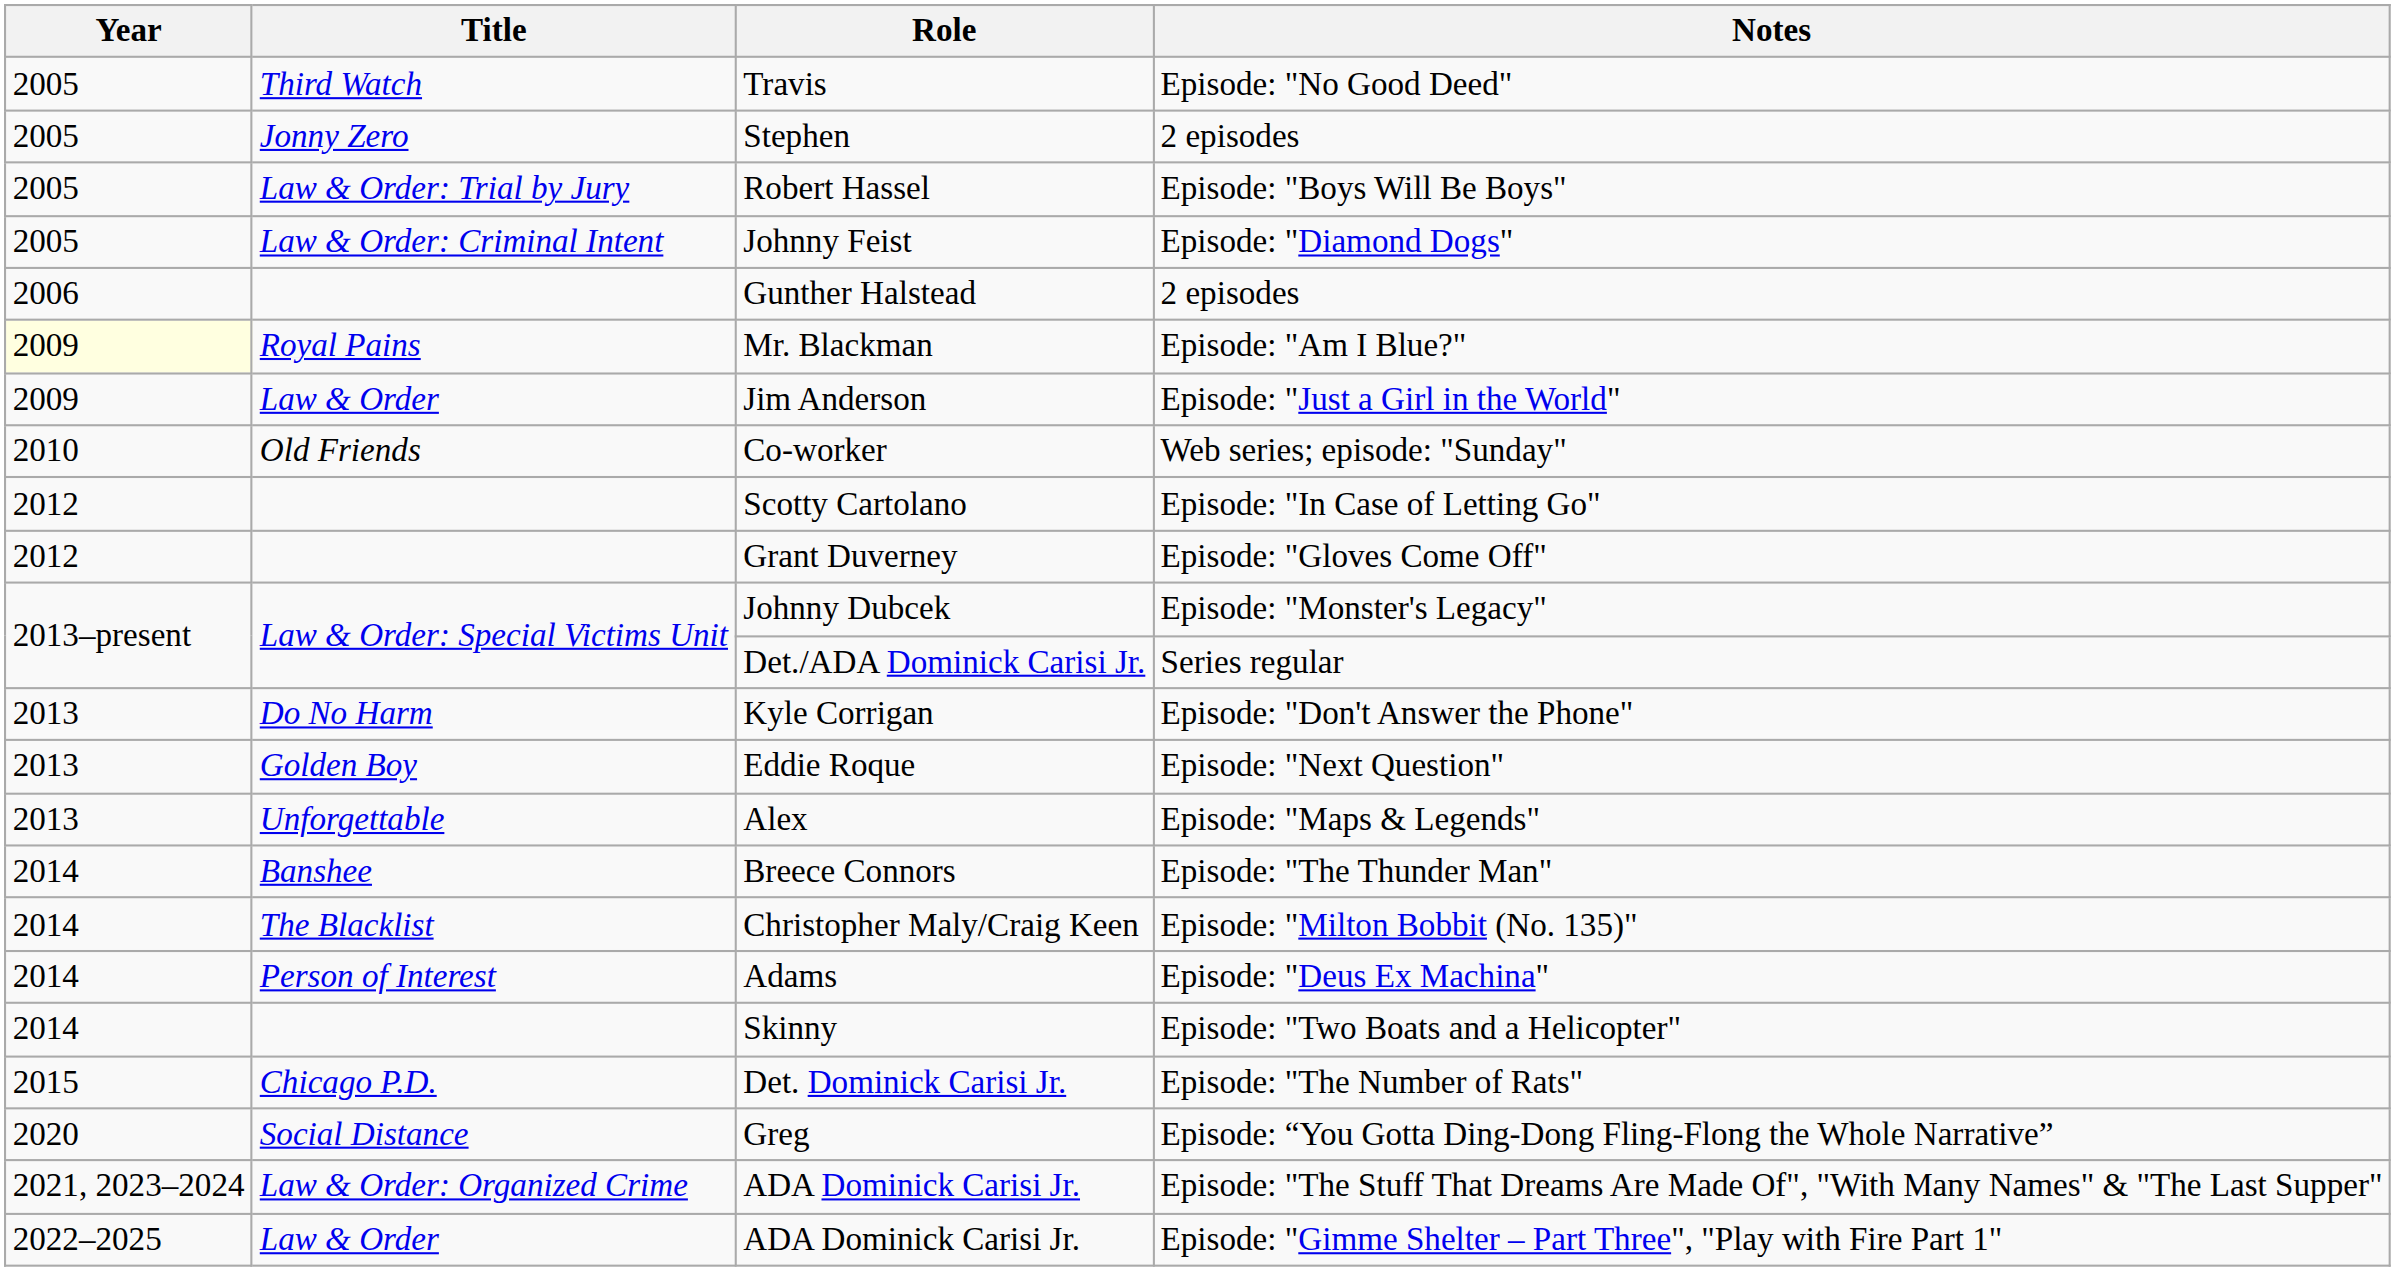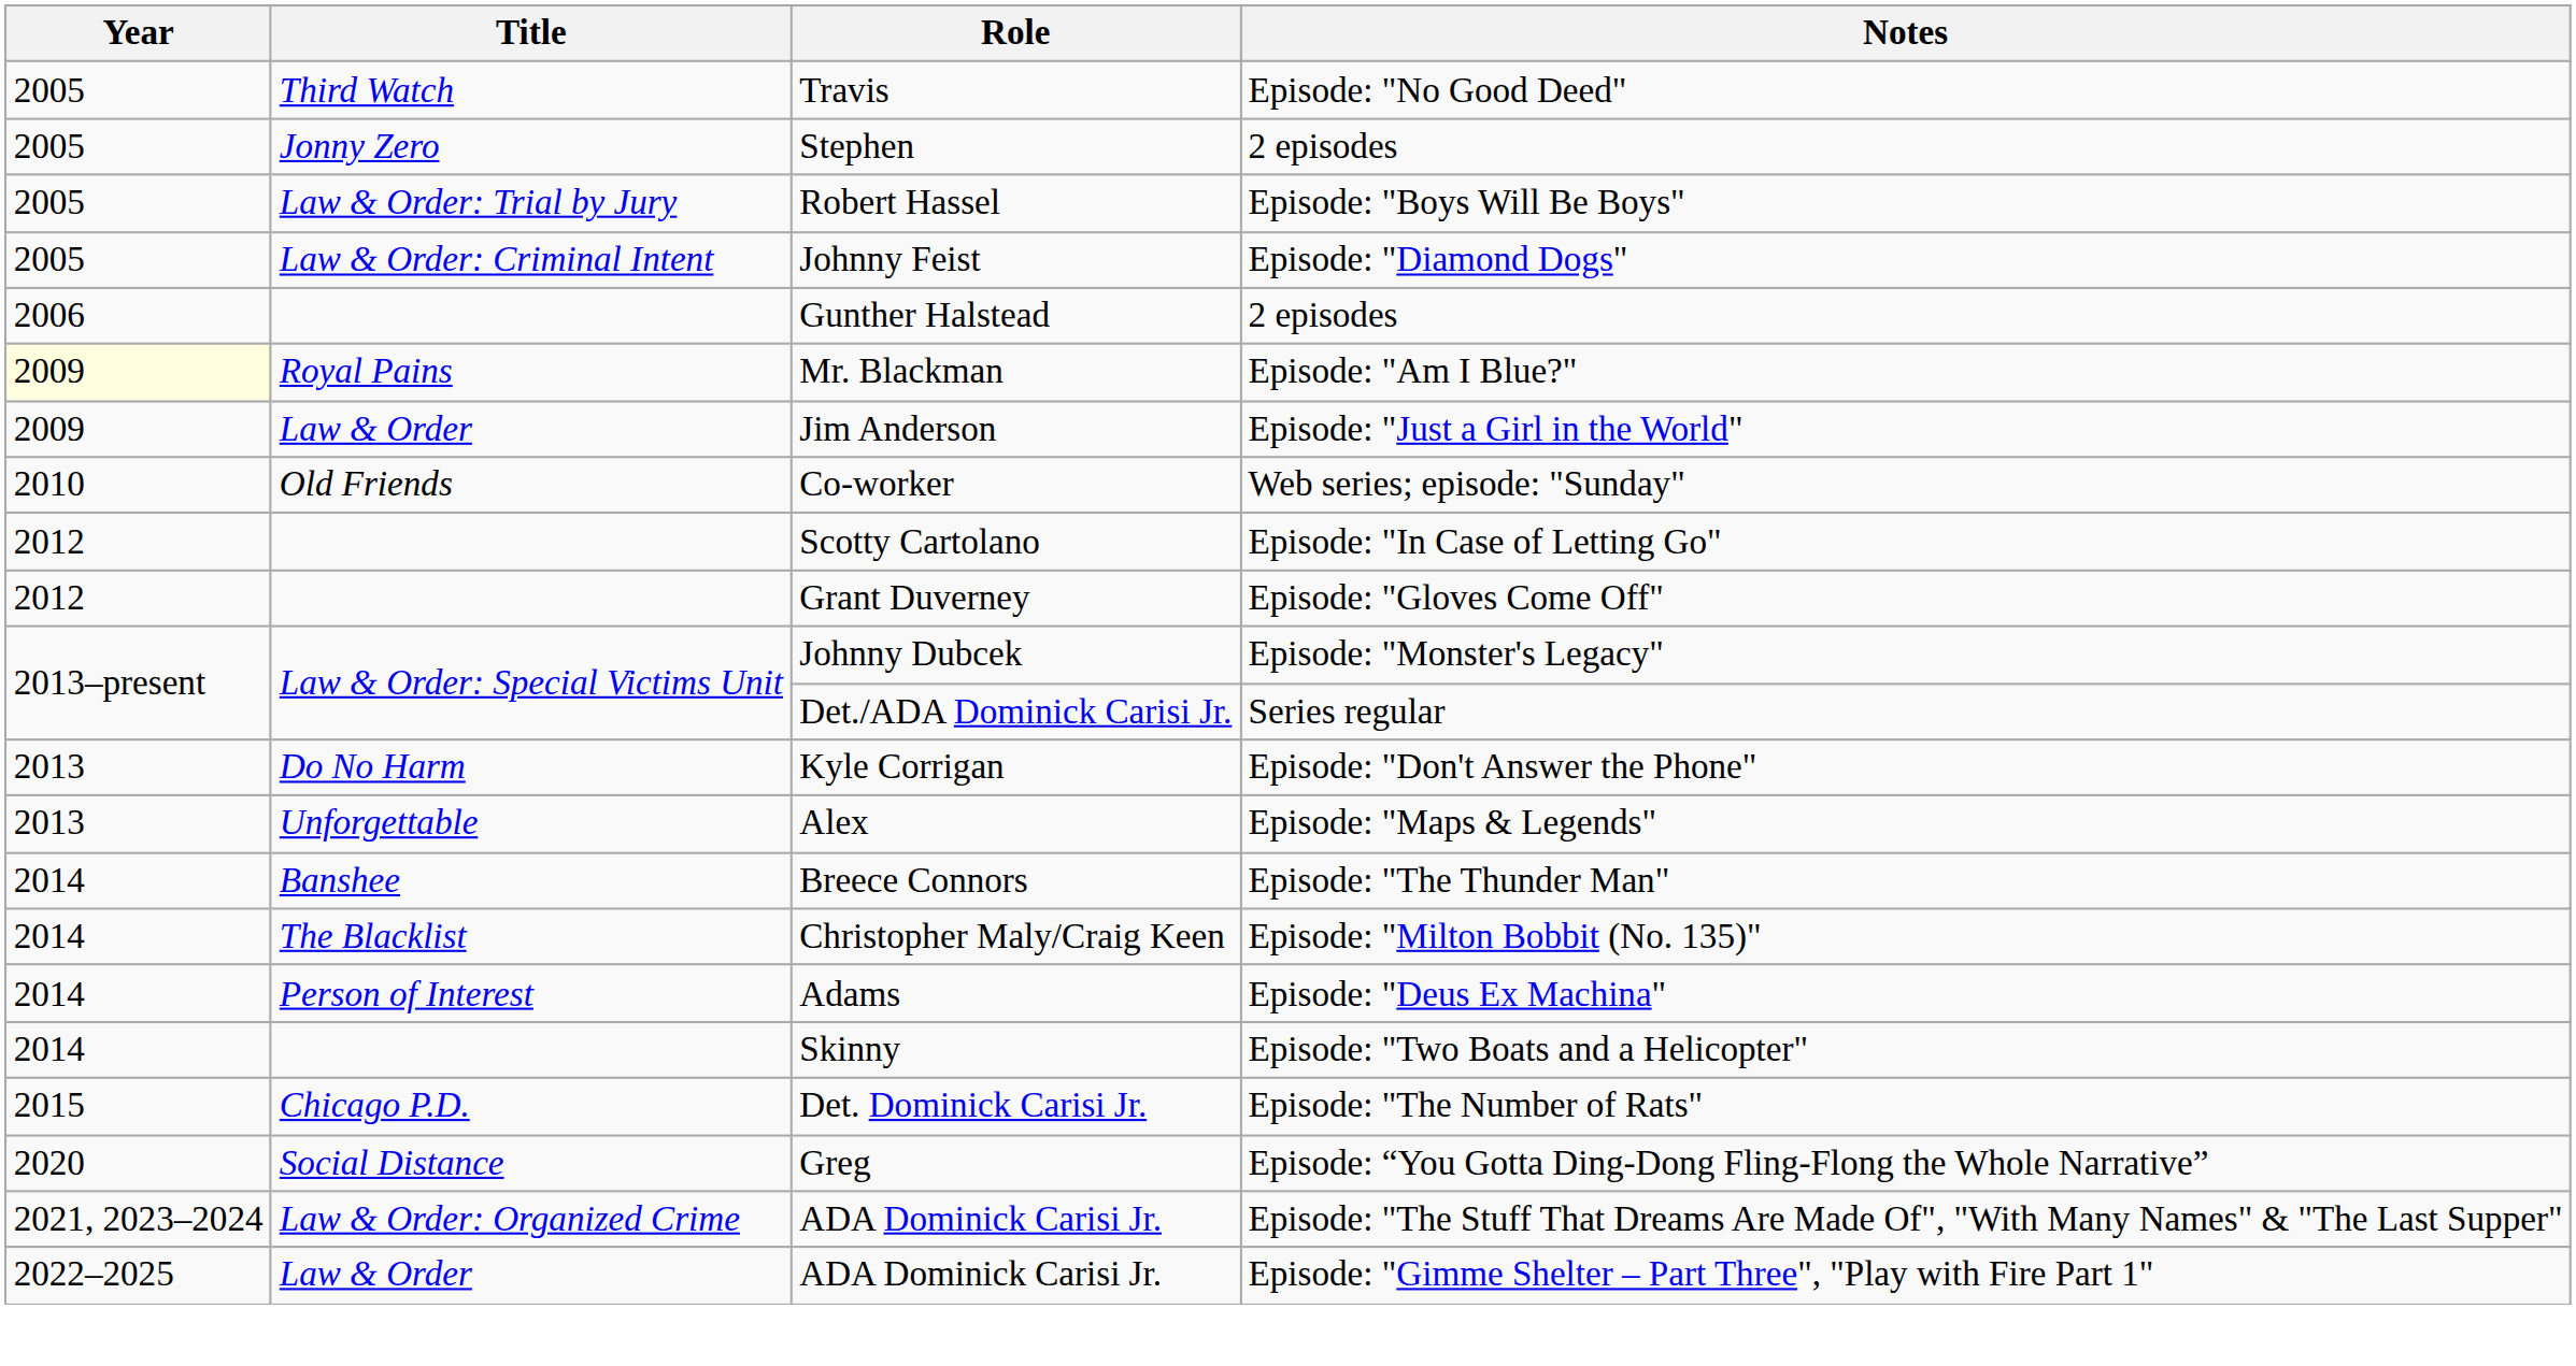 <table class="wikitable sortable">
 <tr>
 <th>Year</th>
 <th>Title</th>
 <th>Role</th>
 <th class="unsortable">Notes</th>
 </tr>
 <tr>
 <td>2005</td>
 <td><em><a href='#'>Third Watch</a></em></td>
 <td>Travis</td>
 <td>Episode: "No Good Deed"</td>
 </tr>
 <tr>
 <td>2005</td>
 <td><em><a href='#'>Jonny Zero</a></em></td>
 <td>Stephen</td>
 <td>2 episodes</td>
 </tr>
 <tr>
 <td>2005</td>
 <td><em><a href='#'>Law & Order: Trial by Jury</a></em></td>
 <td>Robert Hassel</td>
 <td>Episode: "Boys Will Be Boys"</td>
 </tr>
 <tr>
 <td>2005</td>
 <td><em><a href='#'>Law & Order: Criminal Intent</a></em></td>
 <td>Johnny Feist</td>
 <td>Episode: "<a href='#'>Diamond Dogs</a>"</td>
 </tr>
 <tr>
 <td>2006</td>
 <td><em></em></td>
 <td>Gunther Halstead</td>
 <td>2 episodes</td>
 </tr>
 <tr>
 <td style="background: lightyellow;">2009</td>
 <td><em><a href='#'>Royal Pains</a></em></td>
 <td>Mr. Blackman</td>
 <td>Episode: "Am I Blue?"</td>
 </tr>
 <tr>
 <td>2009</td>
 <td><em><a href='#'>Law & Order</a></em></td>
 <td>Jim Anderson</td>
 <td>Episode: "<a href='#'>Just a Girl in the World</a>"</td>
 </tr>
 <tr>
 <td>2010</td>
 <td><em>Old Friends</em></td>
 <td>Co-worker</td>
 <td>Web series; episode: "Sunday"</td>
 </tr>
 <tr>
 <td>2012</td>
 <td><em></em></td>
 <td>Scotty Cartolano</td>
 <td>Episode: "In Case of Letting Go"</td>
 </tr>
 <tr>
 <td>2012</td>
 <td><em></em></td>
 <td>Grant Duverney</td>
 <td>Episode: "Gloves Come Off"</td>
 </tr>
 <tr>
 <td rowspan=2>2013–present</td>
 <td rowspan=2><em><a href='#'>Law & Order: Special Victims Unit</a></em></td>
 <td>Johnny Dubcek</td>
 <td>Episode: "Monster's Legacy"</td>
 </tr>
 <tr>
 <td>Det./ADA <a href='#'>Dominick Carisi Jr.</a></td>
 <td>Series regular</td>
 </tr>
 <tr>
 <td>2013</td>
 <td><em><a href='#'>Do No Harm</a></em></td>
 <td>Kyle Corrigan</td>
 <td>Episode: "Don't Answer the Phone"</td>
 </tr>
 <tr>
 <td>2013</td>
-<td><em><a href='#'>Golden Boy</a></em></td>
-<td>Eddie Roque</td>
-<td>Episode: "Next Question"</td>
-</tr>
-<tr>
-<td>2013</td>
 <td><em><a href='#'>Unforgettable</a></em></td>
 <td>Alex</td>
 <td>Episode: "Maps & Legends"</td>
 </tr>
 <tr>
 <td>2014</td>
 <td><em><a href='#'>Banshee</a></em></td>
 <td>Breece Connors</td>
 <td>Episode: "The Thunder Man"</td>
 </tr>
 <tr>
 <td>2014</td>
 <td><em><a href='#'>The Blacklist</a></em></td>
 <td>Christopher Maly/Craig Keen</td>
 <td>Episode: "<a href='#'>Milton Bobbit</a> (No. 135)"</td>
 </tr>
 <tr>
 <td>2014</td>
 <td><em><a href='#'>Person of Interest</a></em></td>
 <td>Adams</td>
 <td>Episode: "<a href='#'>Deus Ex Machina</a>"</td>
 </tr>
 <tr>
 <td>2014</td>
 <td><em></em></td>
 <td>Skinny</td>
 <td>Episode: "Two Boats and a Helicopter"</td>
 </tr>
 <tr>
 <td>2015</td>
 <td><em><a href='#'>Chicago P.D.</a></em></td>
 <td>Det. <a href='#'>Dominick Carisi Jr.</a></td>
 <td>Episode: "The Number of Rats"</td>
 </tr>
 <tr>
 <td>2020</td>
 <td><em><a href='#'>Social Distance</a></em></td>
 <td>Greg</td>
 <td>Episode: “You Gotta Ding-Dong Fling-Flong the Whole Narrative”</td>
 </tr>
 <tr>
 <td>2021, 2023–2024</td>
 <td><em><a href='#'>Law & Order: Organized Crime</a></em></td>
 <td>ADA <a href='#'>Dominick Carisi Jr.</a></td>
 <td>Episode: "The Stuff That Dreams Are Made Of", "With Many Names" & "The Last Supper"</td>
 </tr>
 <tr>
 <td>2022–2025</td>
 <td><em><a href='#'>Law & Order</a></em></td>
 <td>ADA Dominick Carisi Jr.</td>
 <td>Episode: "<a href='#'>Gimme Shelter – Part Three</a>", "Play with Fire Part 1"</td>
 </tr>
 </table>
